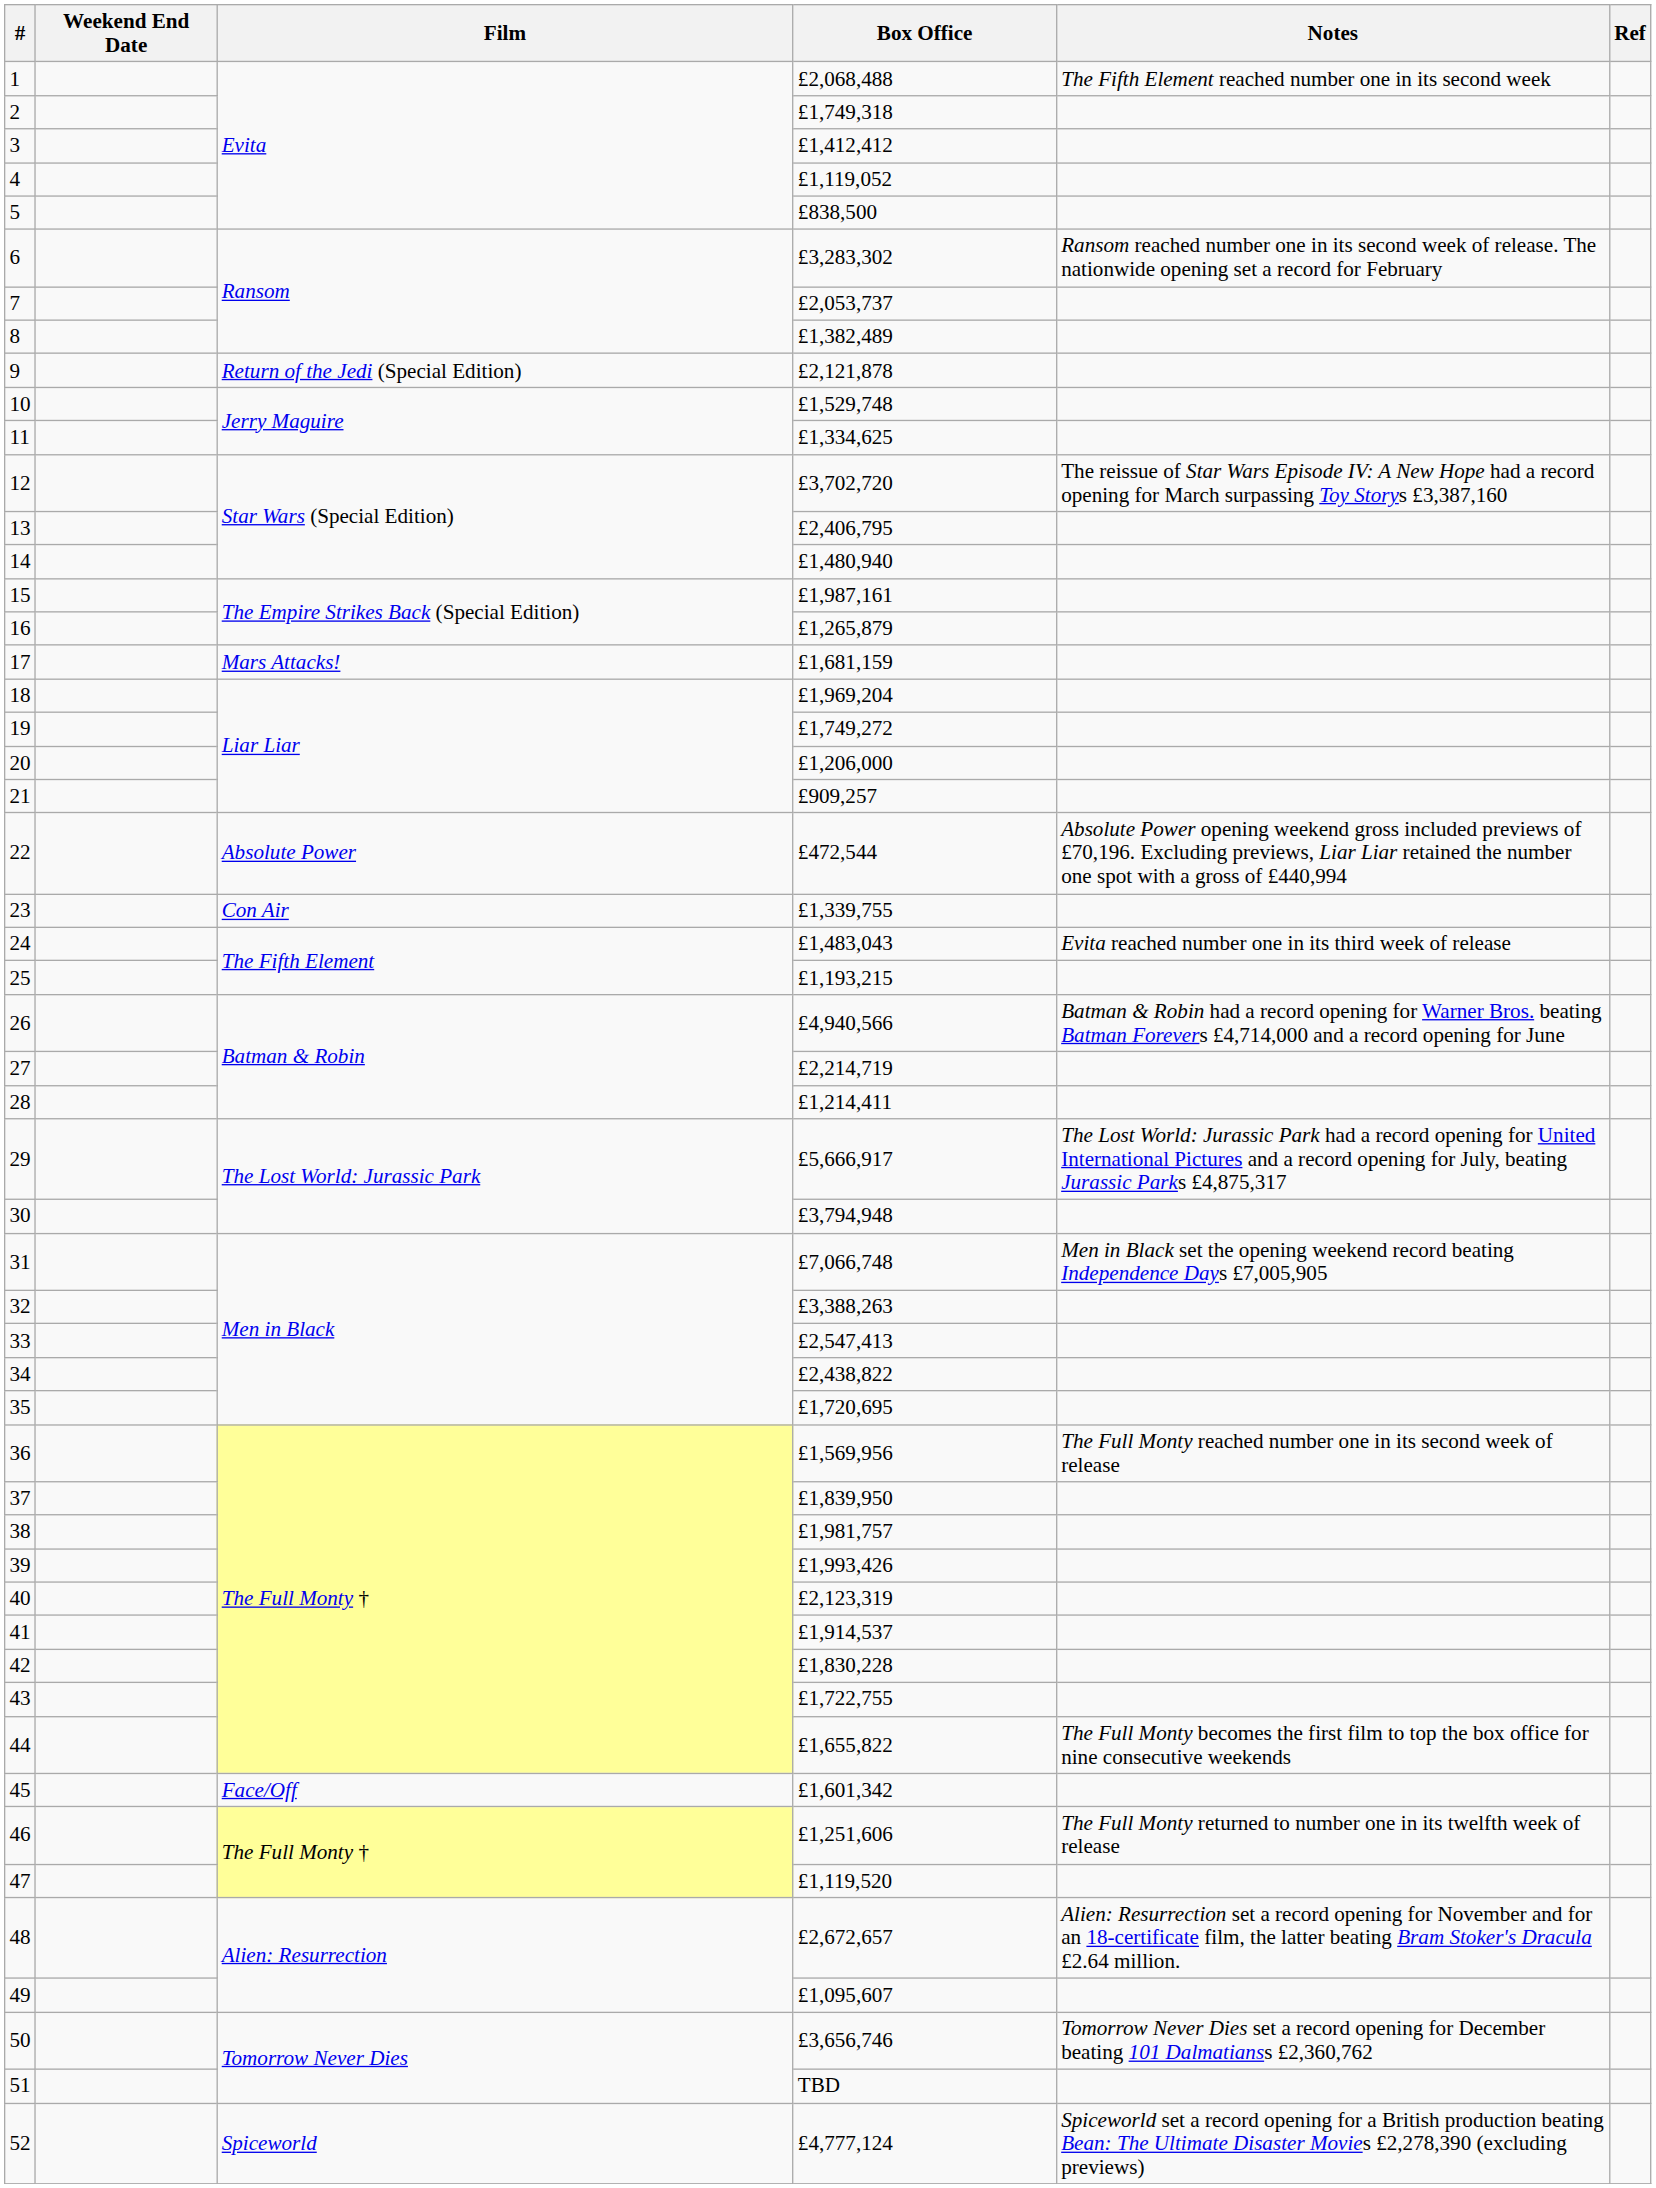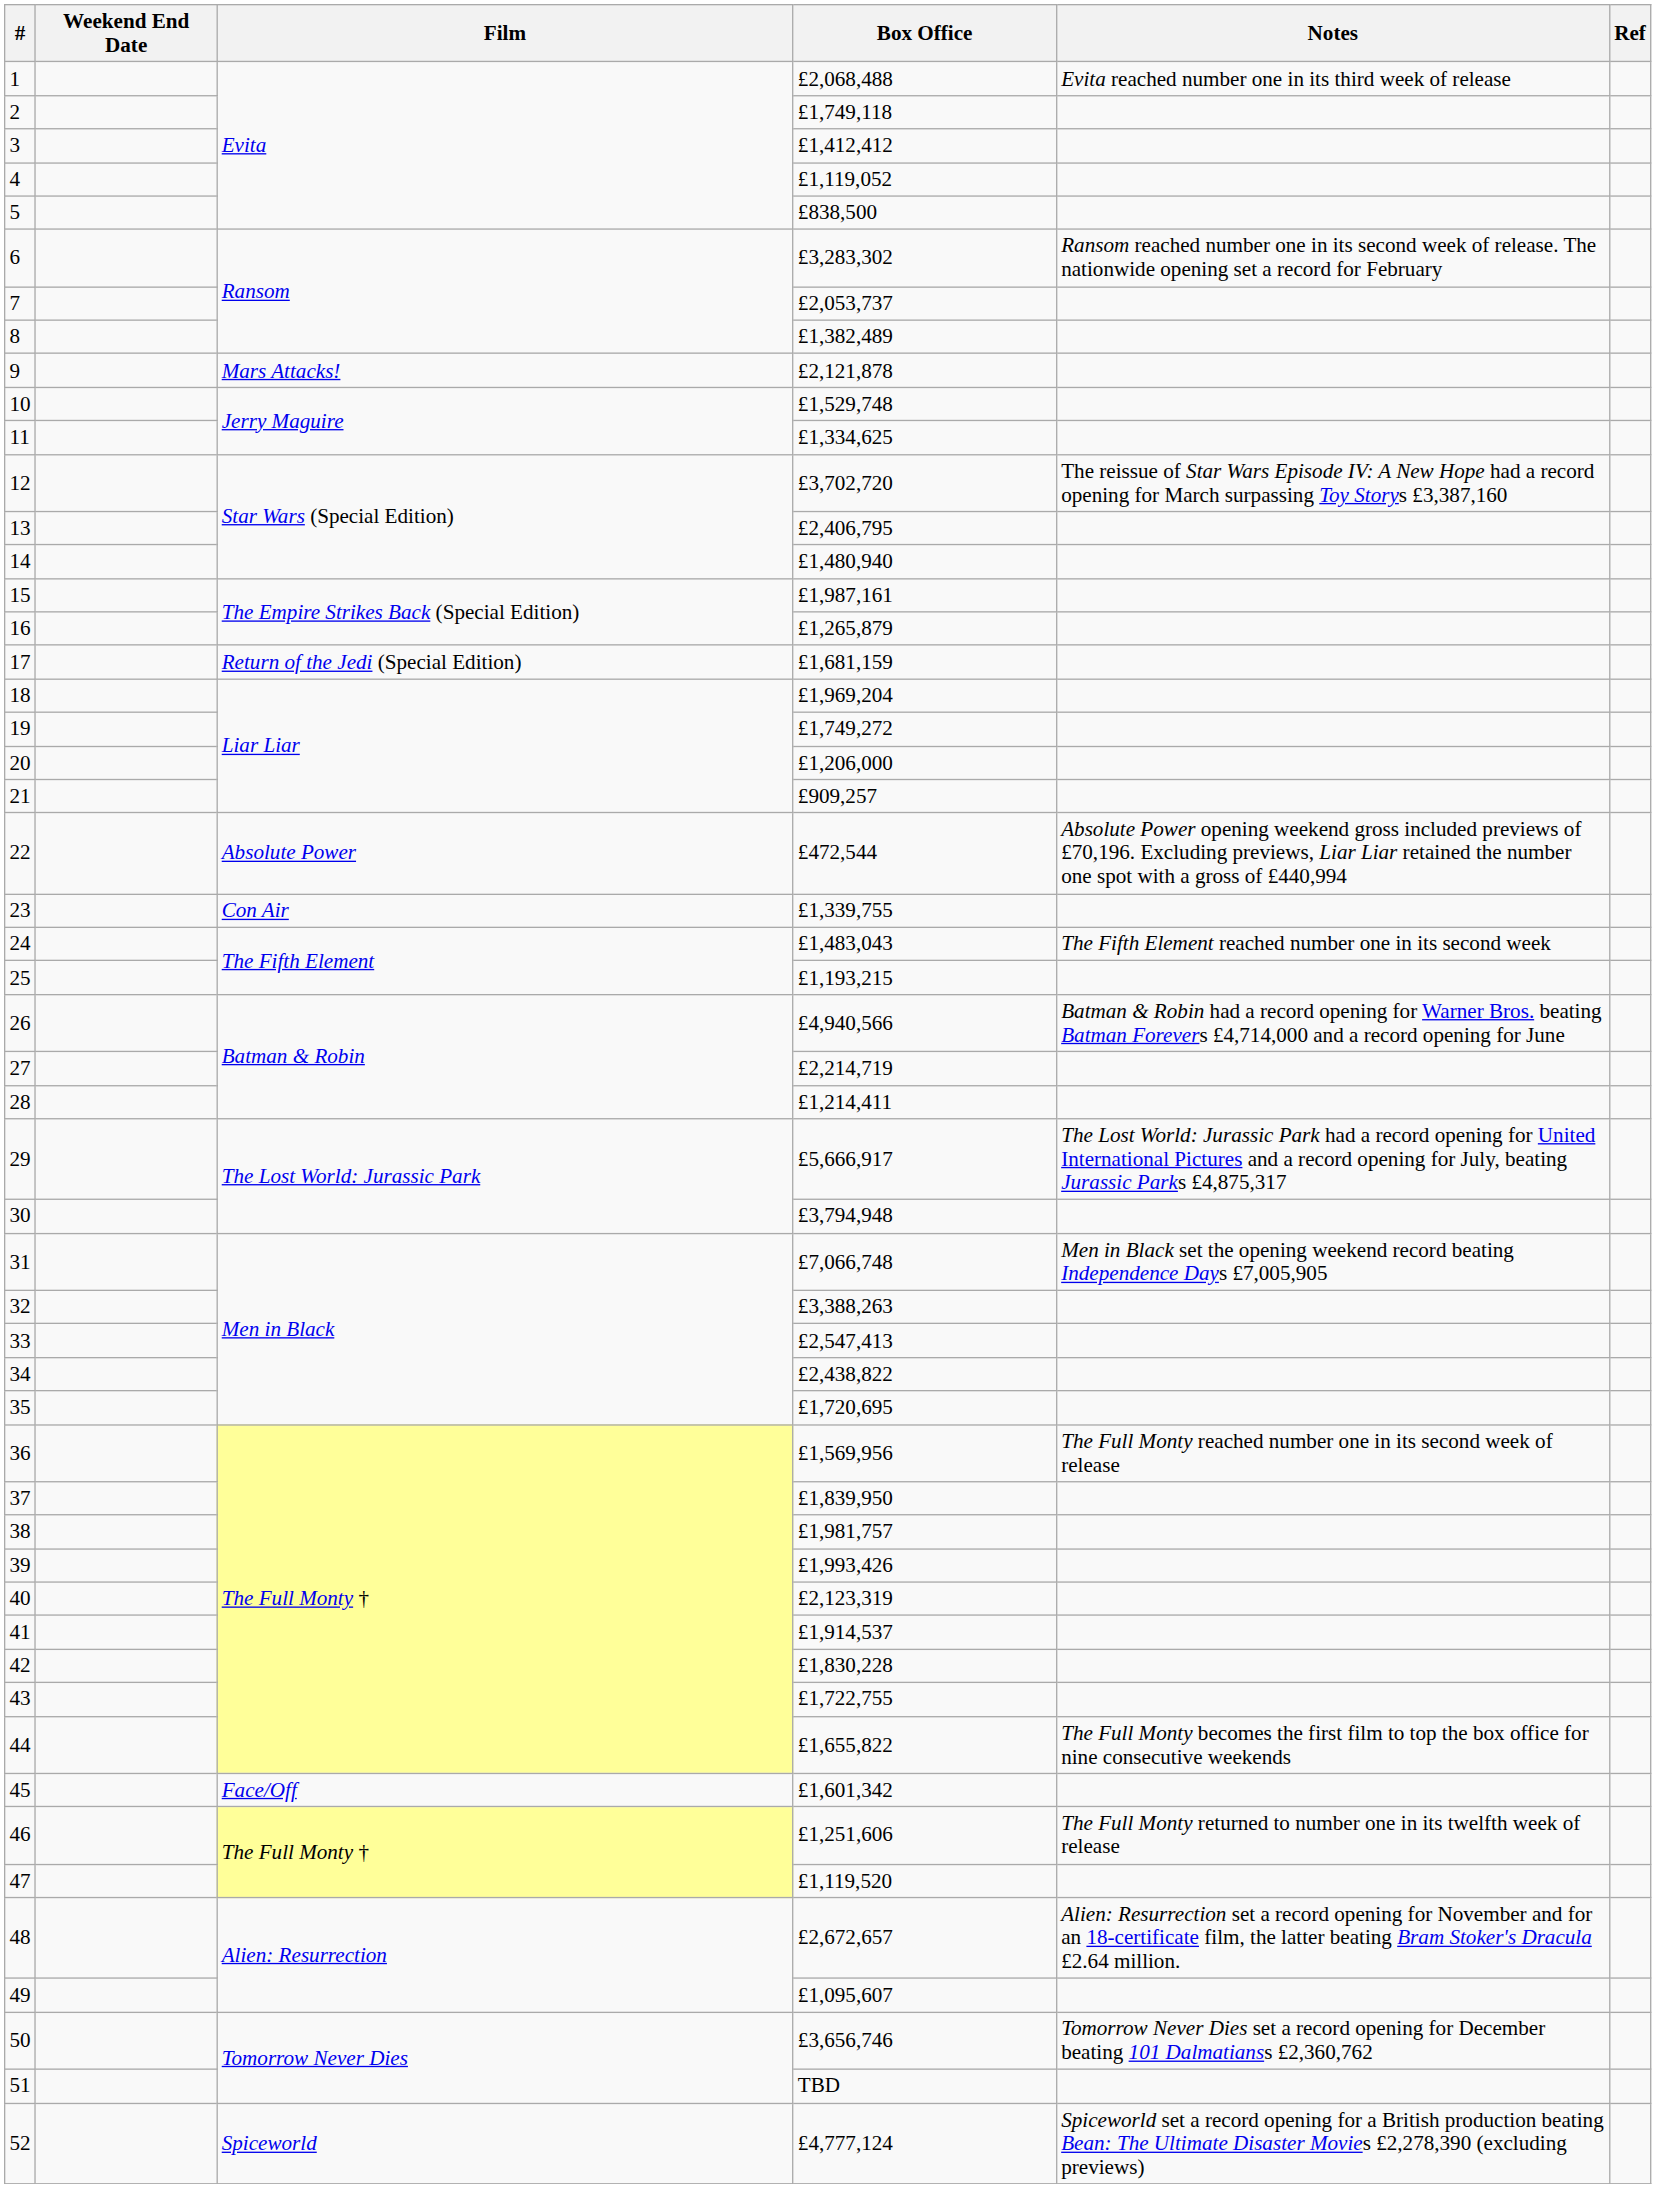 <table class="wikitable sortable">
 <tr>
 <th abbr="Week">#</th>
 <th abbr="Date" style="width:130px">Weekend End Date</th>
 <th width="35%">Film</th>
 <th width="16%">Box Office</th>
 <th>Notes</th>
 <th>Ref</th>
 </tr>
 <tr>
 <td>1</td>
 <td></td>
 <td rowspan="5"><em><a href='#'>Evita</a></em></td>
 <td>£2,068,488</td>
-<td><em>The Fifth Element</em> reached number one in its second week</td>
+<td><em>Evita</em> reached number one in its third week of release</td>
 <td></td>
 </tr>
 <tr>
 <td>2</td>
 <td></td>
-<td>£1,749,318</td>
+<td>£1,749,118</td>
 <td></td>
 <td></td>
 </tr>
 <tr>
 <td>3</td>
 <td></td>
 <td>£1,412,412</td>
 <td></td>
 <td></td>
 </tr>
 <tr>
 <td>4</td>
 <td></td>
 <td>£1,119,052</td>
 <td></td>
 <td></td>
 </tr>
 <tr>
 <td>5</td>
 <td></td>
 <td>£838,500</td>
 <td></td>
 <td></td>
 </tr>
 <tr>
 <td>6</td>
 <td></td>
 <td rowspan="3"><em><a href='#'>Ransom</a></em></td>
 <td>£3,283,302</td>
 <td><em>Ransom</em> reached number one in its second week of release. The nationwide opening set a record for February</td>
 <td></td>
 </tr>
 <tr>
 <td>7</td>
 <td></td>
 <td>£2,053,737</td>
 <td></td>
 <td></td>
 </tr>
 <tr>
 <td>8</td>
 <td></td>
 <td>£1,382,489</td>
 <td></td>
 <td></td>
 </tr>
 <tr>
 <td>9</td>
 <td></td>
-<td><em><a href='#'>Return of the Jedi</a></em> (Special Edition)</td>
+<td><em><a href='#'>Mars Attacks!</a></em></td>
 <td>£2,121,878</td>
 <td></td>
 <td></td>
 </tr>
 <tr>
 <td>10</td>
 <td></td>
 <td rowspan="2"><em><a href='#'>Jerry Maguire</a></em></td>
 <td>£1,529,748</td>
 <td></td>
 <td></td>
 </tr>
 <tr>
 <td>11</td>
 <td></td>
 <td>£1,334,625</td>
 <td></td>
 <td></td>
 </tr>
 <tr>
 <td>12</td>
 <td></td>
 <td rowspan="3"><em><a href='#'>Star Wars</a></em> (Special Edition)</td>
 <td>£3,702,720</td>
 <td>The reissue of <em>Star Wars Episode IV: A New Hope</em> had a record opening for March surpassing <em><a href='#'>Toy Story</a></em>s £3,387,160</td>
 <td></td>
 </tr>
 <tr>
 <td>13</td>
 <td></td>
 <td>£2,406,795</td>
 <td></td>
 <td></td>
 </tr>
 <tr>
 <td>14</td>
 <td></td>
 <td>£1,480,940</td>
 <td></td>
 <td></td>
 </tr>
 <tr>
 <td>15</td>
 <td></td>
 <td rowspan="2"><em><a href='#'>The Empire Strikes Back</a></em> (Special Edition)</td>
 <td>£1,987,161</td>
 <td></td>
 <td></td>
 </tr>
 <tr>
 <td>16</td>
 <td></td>
 <td>£1,265,879</td>
 <td></td>
 <td></td>
 </tr>
 <tr>
 <td>17</td>
 <td></td>
-<td><em><a href='#'>Mars Attacks!</a></em></td>
+<td><em><a href='#'>Return of the Jedi</a></em> (Special Edition)</td>
 <td>£1,681,159</td>
 <td></td>
 <td></td>
 </tr>
 <tr>
 <td>18</td>
 <td></td>
 <td rowspan="4"><em><a href='#'>Liar Liar</a></em></td>
 <td>£1,969,204</td>
 <td></td>
 <td></td>
 </tr>
 <tr>
 <td>19</td>
 <td></td>
 <td>£1,749,272</td>
 <td></td>
 <td></td>
 </tr>
 <tr>
 <td>20</td>
 <td></td>
 <td>£1,206,000</td>
 <td></td>
 <td></td>
 </tr>
 <tr>
 <td>21</td>
 <td></td>
 <td>£909,257</td>
 <td></td>
 <td></td>
 </tr>
 <tr>
 <td>22</td>
 <td></td>
 <td><em><a href='#'>Absolute Power</a></em></td>
 <td>£472,544</td>
 <td><em>Absolute Power</em> opening weekend gross included previews of £70,196. Excluding previews, <em>Liar Liar</em> retained the number one spot with a gross of £440,994</td>
 <td></td>
 </tr>
 <tr>
 <td>23</td>
 <td></td>
 <td><em><a href='#'>Con Air</a></em></td>
 <td>£1,339,755</td>
 <td></td>
 <td></td>
 </tr>
 <tr>
 <td>24</td>
 <td></td>
 <td rowspan="2"><em><a href='#'>The Fifth Element</a></em></td>
 <td>£1,483,043</td>
-<td><em>Evita</em> reached number one in its third week of release</td>
+<td><em>The Fifth Element</em> reached number one in its second week</td>
 <td></td>
 </tr>
 <tr>
 <td>25</td>
 <td></td>
 <td>£1,193,215</td>
 <td></td>
 <td></td>
 </tr>
 <tr>
 <td>26</td>
 <td></td>
 <td rowspan="3"><em><a href='#'>Batman & Robin</a></em></td>
 <td>£4,940,566</td>
 <td><em>Batman & Robin</em> had a record opening for <a href='#'>Warner Bros.</a> beating <em><a href='#'>Batman Forever</a></em>s £4,714,000 and a record opening for June</td>
 <td></td>
 </tr>
 <tr>
 <td>27</td>
 <td></td>
 <td>£2,214,719</td>
 <td></td>
 <td></td>
 </tr>
 <tr>
 <td>28</td>
 <td></td>
 <td>£1,214,411</td>
 <td></td>
 <td></td>
 </tr>
 <tr>
 <td>29</td>
 <td></td>
 <td rowspan="2"><em><a href='#'>The Lost World: Jurassic Park</a></em></td>
 <td>£5,666,917</td>
 <td><em>The Lost World: Jurassic Park</em> had a record opening for <a href='#'>United International Pictures</a> and a record opening for July, beating <em><a href='#'>Jurassic Park</a></em>s £4,875,317</td>
 <td></td>
 </tr>
 <tr>
 <td>30</td>
 <td></td>
 <td>£3,794,948</td>
 <td></td>
 <td></td>
 </tr>
 <tr>
 <td>31</td>
 <td></td>
 <td rowspan="5"><em><a href='#'>Men in Black</a></em></td>
 <td>£7,066,748</td>
 <td><em>Men in Black</em> set the opening weekend record beating <em><a href='#'>Independence Day</a></em>s £7,005,905</td>
 <td></td>
 </tr>
 <tr>
 <td>32</td>
 <td></td>
 <td>£3,388,263</td>
 <td></td>
 <td></td>
 </tr>
 <tr>
 <td>33</td>
 <td></td>
 <td>£2,547,413</td>
 <td></td>
 <td></td>
 </tr>
 <tr>
 <td>34</td>
 <td></td>
 <td>£2,438,822</td>
 <td></td>
 <td></td>
 </tr>
 <tr>
 <td>35</td>
 <td></td>
 <td>£1,720,695</td>
 <td></td>
 <td></td>
 </tr>
 <tr>
 <td>36</td>
 <td></td>
 <td rowspan="9" style="background-color:#FFFF99"><em><a href='#'>The Full Monty</a></em> †</td>
 <td>£1,569,956</td>
 <td><em>The Full Monty</em> reached number one in its second week of release</td>
 <td></td>
 </tr>
 <tr>
 <td>37</td>
 <td></td>
 <td>£1,839,950</td>
 <td></td>
 <td></td>
 </tr>
 <tr>
 <td>38</td>
 <td></td>
 <td>£1,981,757</td>
 <td></td>
 <td></td>
 </tr>
 <tr>
 <td>39</td>
 <td></td>
 <td>£1,993,426</td>
 <td></td>
 <td></td>
 </tr>
 <tr>
 <td>40</td>
 <td></td>
 <td>£2,123,319</td>
 <td></td>
 <td></td>
 </tr>
 <tr>
 <td>41</td>
 <td></td>
 <td>£1,914,537</td>
 <td></td>
 <td></td>
 </tr>
 <tr>
 <td>42</td>
 <td></td>
 <td>£1,830,228</td>
 <td></td>
 <td></td>
 </tr>
 <tr>
 <td>43</td>
 <td></td>
 <td>£1,722,755</td>
 <td></td>
 <td></td>
 </tr>
 <tr>
 <td>44</td>
 <td></td>
 <td>£1,655,822</td>
 <td><em>The Full Monty</em> becomes the first film to top the box office for nine consecutive weekends</td>
 <td></td>
 </tr>
 <tr>
 <td>45</td>
 <td></td>
 <td><em><a href='#'>Face/Off</a></em></td>
 <td>£1,601,342</td>
 <td></td>
 <td></td>
 </tr>
 <tr>
 <td>46</td>
 <td></td>
 <td rowspan="2" style="background-color:#FFFF99"><em>The Full Monty</em> †</td>
 <td>£1,251,606</td>
 <td><em>The Full Monty</em> returned to number one in its twelfth week of release</td>
 <td></td>
 </tr>
 <tr>
 <td>47</td>
 <td></td>
 <td>£1,119,520</td>
 <td></td>
 <td></td>
 </tr>
 <tr>
 <td>48</td>
 <td></td>
 <td rowspan="2"><em><a href='#'>Alien: Resurrection</a></em></td>
 <td>£2,672,657</td>
 <td><em>Alien: Resurrection</em> set a record opening for November and for an <a href='#'>18-certificate</a> film, the latter beating <em><a href='#'>Bram Stoker's Dracula</a></em> £2.64 million.</td>
 <td></td>
 </tr>
 <tr>
 <td>49</td>
 <td></td>
 <td>£1,095,607</td>
 <td></td>
 <td></td>
 </tr>
 <tr>
 <td>50</td>
 <td></td>
 <td rowspan="2"><em><a href='#'>Tomorrow Never Dies</a></em></td>
 <td>£3,656,746</td>
 <td><em>Tomorrow Never Dies</em> set a record opening for December beating <em><a href='#'>101 Dalmatians</a></em>s £2,360,762</td>
 <td></td>
 </tr>
 <tr>
 <td>51</td>
 <td></td>
 <td>TBD</td>
 <td></td>
 <td></td>
 </tr>
 <tr>
 <td>52</td>
 <td></td>
 <td><em><a href='#'>Spiceworld</a></em></td>
 <td>£4,777,124</td>
 <td><em>Spiceworld</em> set a record opening for a British production beating <em><a href='#'>Bean: The Ultimate Disaster Movie</a></em>s £2,278,390 (excluding previews)</td>
 <td></td>
 </tr>
 <tr>
 </tr>
 </table>
